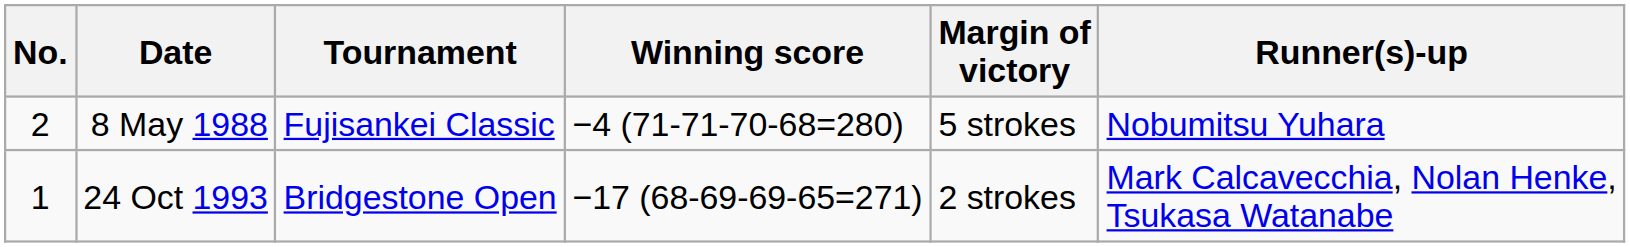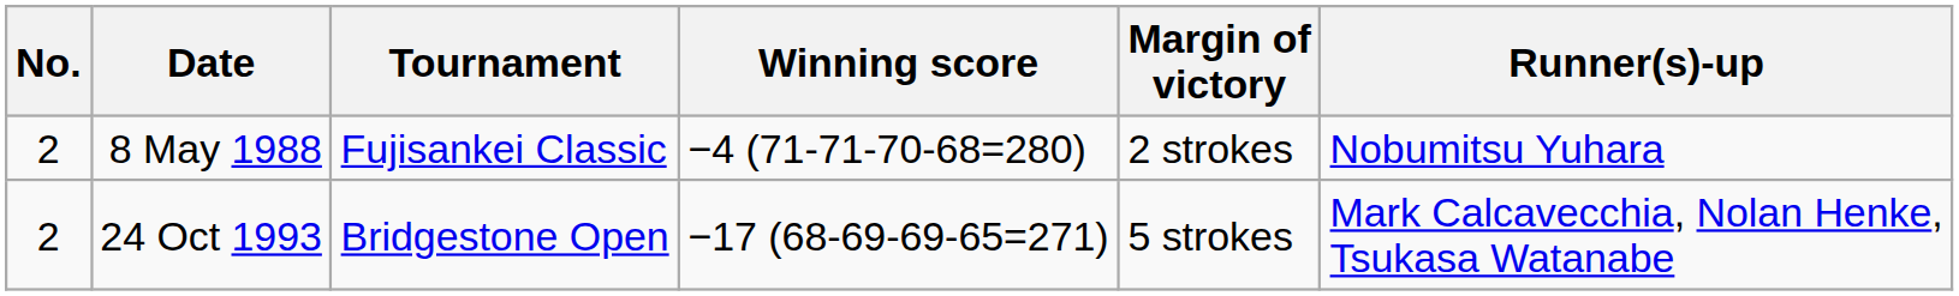 <table class="wikitable" style="font-size:95%;">
 <tr>
 <th>No.</th>
 <th>Date</th>
 <th>Tournament</th>
 <th>Winning score</th>
 <th>Margin of<br>victory</th>
 <th>Runner(s)-up</th>
 </tr>
 <tr>
 <td align=center>2</td>
 <td align=right>8 May <a href='#'>1988</a></td>
 <td><a href='#'>Fujisankei Classic</a></td>
 <td>−4 (71-71-70-68=280)</td>
-<td>5 strokes</td>
+<td>2 strokes</td>
 <td> <a href='#'>Nobumitsu Yuhara</a></td>
 </tr>
 <tr>
-<td align=center>1</td>
+<td align=center>2</td>
 <td align=right>24 Oct <a href='#'>1993</a></td>
 <td><a href='#'>Bridgestone Open</a></td>
 <td>−17 (68-69-69-65=271)</td>
-<td>2 strokes</td>
+<td>5 strokes</td>
 <td> <a href='#'>Mark Calcavecchia</a>,  <a href='#'>Nolan Henke</a>,<br> <a href='#'>Tsukasa Watanabe</a></td>
 </tr>
 </table>
